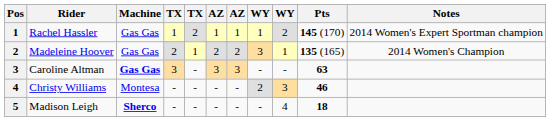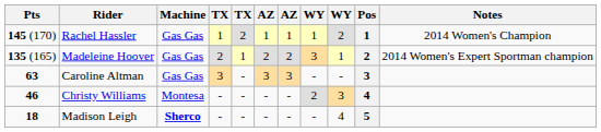 <table class="wikitable" style="font-size: 85%; text-align:center">
 <tr valign="top">
-<th valign="middle">Pos</th>
+<th valign="middle">Pts</th>
 <th valign="middle">Rider</th>
 <th valign="middle">Machine</th>
 <th>TX<br></th>
 <th>TX<br></th>
 <th>AZ<br></th>
 <th>AZ<br></th>
 <th>WY<br></th>
 <th>WY<br></th>
-<th valign="middle">Pts</th>
+<th valign="middle">Pos</th>
 <th>Notes</th>
 </tr>
 <tr>
-<th>1</th>
+<td><strong>145</strong> (170)</td>
 <td align="left"> <a href='#'>Rachel Hassler</a></td>
 <td><a href='#'>Gas Gas</a></td>
 <td style="background:#ffffbf;">1</td>
 <td style="background:#dfdfdf;">2</td>
 <td style="background:#ffffbf;">1</td>
 <td style="background:#ffffbf;">1</td>
 <td style="background:#ffffbf;">1</td>
 <td style="background:#dfdfdf;">2</td>
-<td><strong>145</strong> (170)</td>
-<td>2014 Women's Expert Sportman champion</td>
+<th>1</th>
+<td>2014 Women's Champion </td>
 </tr>
 <tr>
-<th>2</th>
+<td><strong>135</strong> (165)</td>
 <td align="left"> <a href='#'>Madeleine Hoover</a></td>
 <td><a href='#'>Gas Gas</a></td>
 <td style="background:#dfdfdf;">2</td>
 <td style="background:#ffffbf;">1</td>
 <td style="background:#dfdfdf;">2</td>
 <td style="background:#dfdfdf;">2</td>
 <td style="background:#ffdf9f;">3</td>
 <td style="background:#ffffbf;">1</td>
-<td><strong>135</strong> (165)</td>
-<td>2014 Women's Champion </td>
+<th>2</th>
+<td>2014 Women's Expert Sportman champion</td>
 </tr>
 <tr>
-<th>3</th>
+<td><strong>63</strong></td>
 <td align="left"> Caroline Altman</td>
-<td><strong><a href='#'>Gas Gas</a></strong></td>
+<td><a href='#'>Gas Gas</a></td>
 <td style="background:#ffdf9f;">3</td>
 <td>-</td>
 <td style="background:#ffdf9f;">3</td>
 <td style="background:#ffdf9f;">3</td>
 <td>-</td>
 <td>-</td>
-<td><strong>63</strong></td>
+<th>3</th>
 <td></td>
 </tr>
 <tr>
-<th>4</th>
+<td><strong>46</strong></td>
 <td align="left"> <a href='#'>Christy Williams</a></td>
 <td><a href='#'>Montesa</a></td>
 <td>-</td>
 <td>-</td>
 <td>-</td>
 <td>-</td>
 <td style="background:#dfdfdf;">2</td>
 <td style="background:#ffdf9f;">3</td>
-<td><strong>46</strong></td>
+<th>4</th>
 <td></td>
 </tr>
 <tr>
-<th>5</th>
+<td><strong>18</strong></td>
 <td align="left"> Madison Leigh</td>
 <td><strong><a href='#'>Sherco</a></strong></td>
 <td>-</td>
 <td>-</td>
 <td>-</td>
 <td>-</td>
 <td>-</td>
 <td>4</td>
-<td><strong>18</strong></td>
+<th>5</th>
 <td></td>
 </tr>
 </table>
